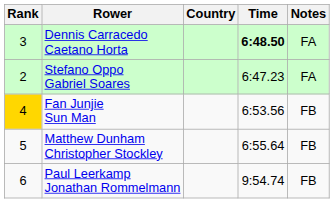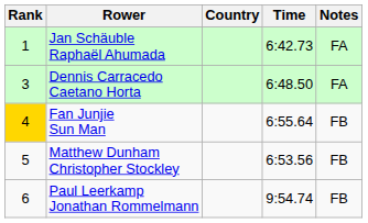 <table class="wikitable" style="text-align:center">
 <tr>
 <th>Rank</th>
 <th>Rower</th>
 <th>Country</th>
 <th>Time</th>
 <th>Notes</th>
 </tr>
 <tr bgcolor=ccffcc>
+<td>1</td>
+<td align="left"><a href='#'>Jan Schäuble</a><br><a href='#'>Raphaël Ahumada</a></td>
+<td align="left"></td>
+<td>6:42.73</td>
+<td>FA</td>
+</tr>
+<tr bgcolor=ccffcc>
 <td>3</td>
 <td align="left"><a href='#'>Dennis Carracedo</a><br><a href='#'>Caetano Horta</a></td>
 <td align="left"></td>
-<td><strong>6:48.50</strong></td>
-<td>FA</td>
-</tr>
-<tr bgcolor=ccffcc>
-<td>2</td>
-<td align="left"><a href='#'>Stefano Oppo</a><br><a href='#'>Gabriel Soares</a></td>
-<td align="left"></td>
-<td>6:47.23</td>
+<td>6:48.50</td>
 <td>FA</td>
 </tr>
 <tr>
 <td style="background: gold;">4</td>
 <td align="left"><a href='#'>Fan Junjie</a><br><a href='#'>Sun Man</a></td>
 <td align="left"></td>
-<td>6:53.56</td>
+<td>6:55.64</td>
 <td>FB</td>
 </tr>
 <tr>
 <td>5</td>
 <td align="left"><a href='#'>Matthew Dunham</a><br><a href='#'>Christopher Stockley</a></td>
 <td align="left"></td>
-<td>6:55.64</td>
+<td>6:53.56</td>
 <td>FB</td>
 </tr>
 <tr>
 <td>6</td>
 <td align="left"><a href='#'>Paul Leerkamp</a><br><a href='#'>Jonathan Rommelmann</a></td>
 <td align="left"></td>
 <td>9:54.74</td>
 <td>FB</td>
 </tr>
 </table>
